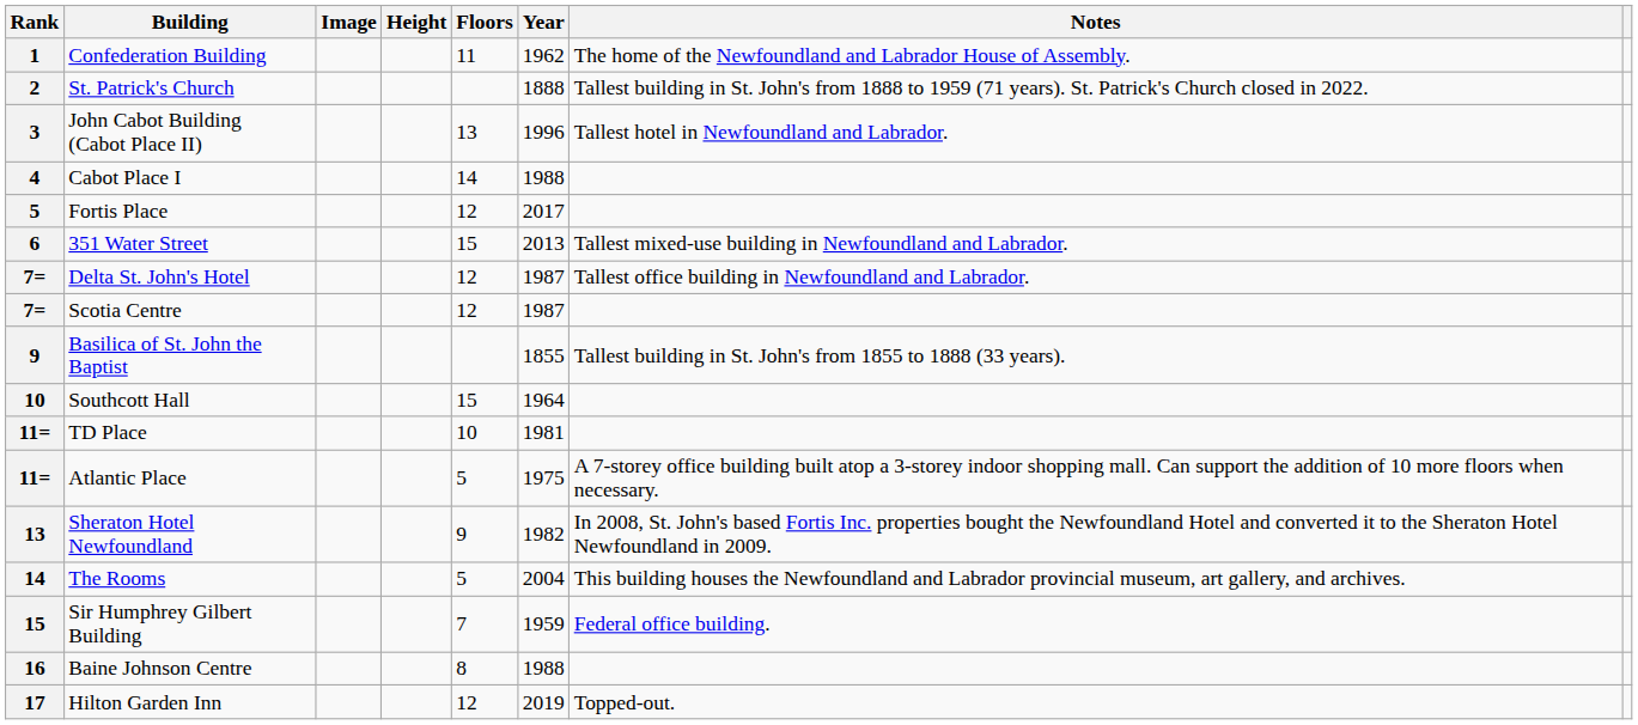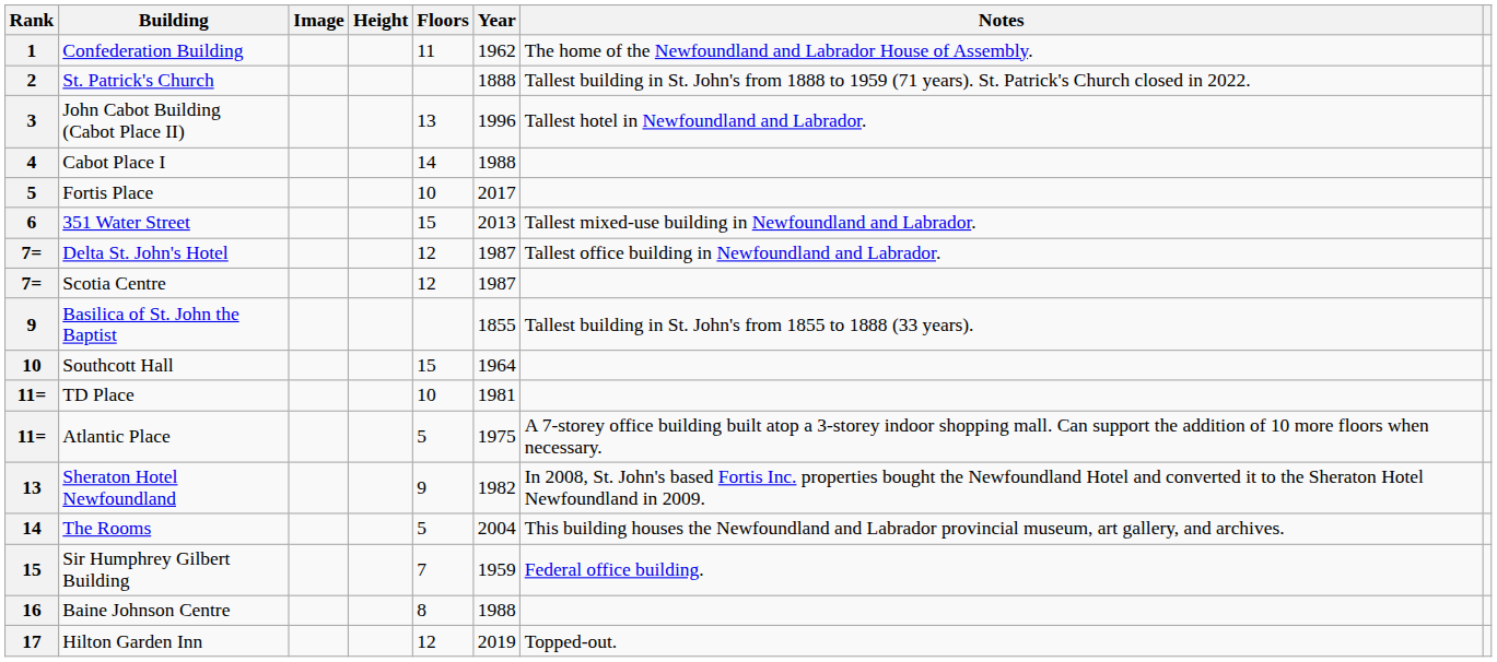 <table class= "wikitable sortable">
 <tr>
 <th>Rank</th>
 <th>Building</th>
 <th>Image</th>
 <th>Height</th>
 <th>Floors</th>
 <th>Year</th>
 <th>Notes</th>
 <th></th>
 </tr>
 <tr>
 <th>1</th>
 <td><a href='#'>Confederation Building</a></td>
 <td></td>
 <td></td>
 <td>11</td>
 <td>1962</td>
 <td>The home of the <a href='#'>Newfoundland and Labrador House of Assembly</a>.</td>
 <td></td>
 </tr>
 <tr>
 <th>2</th>
 <td><a href='#'>St. Patrick's Church</a></td>
 <td></td>
 <td></td>
 <td></td>
 <td>1888</td>
 <td>Tallest building in St. John's from 1888 to 1959 (71 years).  St. Patrick's Church closed in 2022.</td>
 <td></td>
 </tr>
 <tr>
 <th>3</th>
 <td>John Cabot Building<br>(Cabot Place II)</td>
 <td></td>
 <td></td>
 <td>13</td>
 <td>1996</td>
 <td>Tallest hotel in <a href='#'>Newfoundland and Labrador</a>.</td>
 <td></td>
 </tr>
 <tr>
 <th>4</th>
 <td>Cabot Place I</td>
 <td></td>
 <td></td>
 <td>14</td>
 <td>1988</td>
 <td></td>
 <td></td>
 </tr>
 <tr>
 <th>5</th>
 <td>Fortis Place</td>
 <td></td>
 <td></td>
-<td>12</td>
+<td>10</td>
 <td>2017</td>
 <td></td>
 <td></td>
 </tr>
 <tr>
 <th>6</th>
 <td><a href='#'>351 Water Street</a></td>
 <td></td>
 <td></td>
 <td>15</td>
 <td>2013</td>
 <td>Tallest mixed-use building in <a href='#'>Newfoundland and Labrador</a>.</td>
 <td></td>
 </tr>
 <tr>
 <th>7=</th>
 <td><a href='#'>Delta St. John's Hotel</a></td>
 <td></td>
 <td></td>
 <td>12</td>
 <td>1987</td>
 <td>Tallest office building in <a href='#'>Newfoundland and Labrador</a>.</td>
 <td></td>
 </tr>
 <tr>
 <th>7=</th>
 <td>Scotia Centre</td>
 <td></td>
 <td></td>
 <td>12</td>
 <td>1987</td>
 <td></td>
 <td></td>
 </tr>
 <tr>
 <th>9</th>
 <td><a href='#'>Basilica of St. John the Baptist</a></td>
 <td></td>
 <td></td>
 <td></td>
 <td>1855</td>
 <td>Tallest building in St. John's from 1855 to 1888 (33 years).</td>
 <td></td>
 </tr>
 <tr>
 <th>10</th>
 <td>Southcott Hall</td>
 <td></td>
 <td></td>
 <td>15</td>
 <td>1964</td>
 <td></td>
 <td></td>
 </tr>
 <tr>
 <th>11=</th>
 <td>TD Place</td>
 <td></td>
 <td></td>
 <td>10</td>
 <td>1981</td>
 <td></td>
 <td></td>
 </tr>
 <tr>
 <th>11=</th>
 <td>Atlantic Place</td>
 <td></td>
 <td></td>
 <td>5</td>
 <td>1975</td>
 <td>A 7-storey office building built atop a 3-storey indoor shopping mall. Can support the addition of 10 more floors when necessary.</td>
 <td></td>
 </tr>
 <tr>
 <th>13</th>
 <td><a href='#'>Sheraton Hotel Newfoundland</a></td>
 <td></td>
 <td></td>
 <td>9</td>
 <td>1982</td>
 <td>In 2008, St. John's based <a href='#'>Fortis Inc.</a> properties bought the Newfoundland Hotel and converted it to the Sheraton Hotel Newfoundland in 2009.</td>
 <td></td>
 </tr>
 <tr>
 <th>14</th>
 <td><a href='#'>The Rooms</a></td>
 <td></td>
 <td></td>
 <td>5</td>
 <td>2004</td>
 <td>This building houses the Newfoundland and Labrador provincial museum, art gallery, and archives.</td>
 <td></td>
 </tr>
 <tr>
 <th>15</th>
 <td>Sir Humphrey Gilbert Building</td>
 <td></td>
 <td></td>
 <td>7</td>
 <td>1959</td>
 <td><a href='#'>Federal office building</a>.</td>
 <td></td>
 </tr>
 <tr>
 <th>16</th>
 <td>Baine Johnson Centre</td>
 <td></td>
 <td></td>
 <td>8</td>
 <td>1988</td>
 <td></td>
 <td></td>
 </tr>
 <tr>
 <th>17</th>
 <td>Hilton Garden Inn</td>
 <td></td>
 <td></td>
 <td>12</td>
 <td>2019</td>
 <td>Topped-out.</td>
 <td></td>
 </tr>
 </table>
